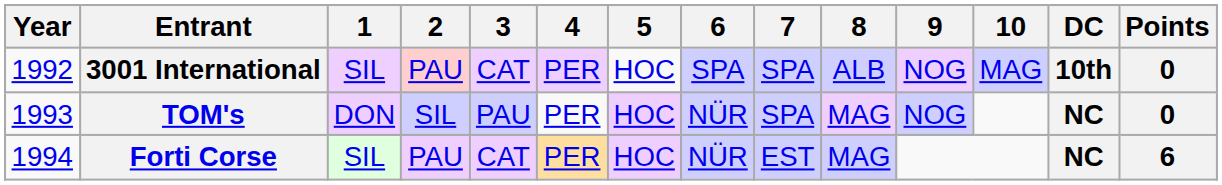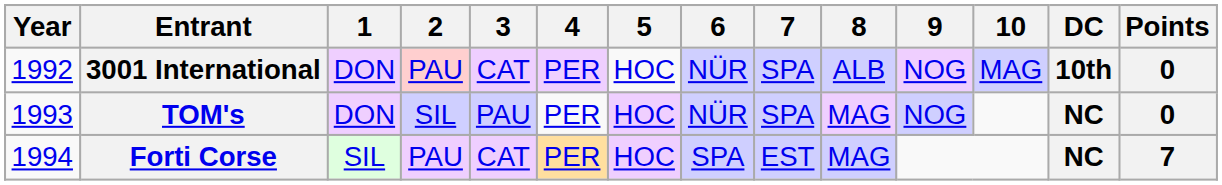 <table class="wikitable" style="text-align:center; font-size:85%">
 <tr>
 <th>Year</th>
 <th>Entrant</th>
 <th>1</th>
 <th>2</th>
 <th>3</th>
 <th>4</th>
 <th>5</th>
 <th>6</th>
 <th>7</th>
 <th>8</th>
 <th>9</th>
 <th>10</th>
 <th>DC</th>
 <th>Points</th>
 </tr>
 <tr>
 <td><a href='#'>1992</a></td>
 <th nowrap>3001 International</th>
-<td style="background:#EFCFFF;"><a href='#'>SIL</a><br></td>
+<td style="background:#EFCFFF;"><a href='#'>DON</a><br></td>
 <td style="background:#FFCFCF;"><a href='#'>PAU</a><br></td>
 <td style="background:#EFCFFF;"><a href='#'>CAT</a><br></td>
 <td style="background:#EFCFFF;"><a href='#'>PER</a><br></td>
 <td><a href='#'>HOC</a><br></td>
-<td style="background:#CFCFFF;"><a href='#'>SPA</a><br></td>
+<td style="background:#CFCFFF;"><a href='#'>NÜR</a><br></td>
 <td style="background:#CFCFFF;"><a href='#'>SPA</a><br></td>
 <td style="background:#CFCFFF;"><a href='#'>ALB</a><br></td>
 <td style="background:#EFCFFF;"><a href='#'>NOG</a><br></td>
 <td style="background:#CFCFFF;"><a href='#'>MAG</a><br></td>
 <th>10th</th>
 <th>0</th>
 </tr>
 <tr>
 <td><a href='#'>1993</a></td>
 <th><a href='#'>TOM's</a></th>
 <td style="background:#EFCFFF;"><a href='#'>DON</a><br></td>
 <td style="background:#CFCFFF;"><a href='#'>SIL</a><br></td>
 <td style="background:#CFCFFF;"><a href='#'>PAU</a><br></td>
 <td><a href='#'>PER</a></td>
 <td style="background:#EFCFFF;"><a href='#'>HOC</a><br></td>
 <td style="background:#CFCFFF;"><a href='#'>NÜR</a><br></td>
 <td style="background:#CFCFFF;"><a href='#'>SPA</a><br></td>
 <td style="background:#EFCFFF;"><a href='#'>MAG</a><br></td>
 <td style="background:#CFCFFF;"><a href='#'>NOG</a><br></td>
 <td></td>
 <th>NC</th>
 <th>0</th>
 </tr>
 <tr>
 <td><a href='#'>1994</a></td>
 <th nowrap><a href='#'>Forti Corse</a></th>
 <td style="background:#DFFFDF;"><a href='#'>SIL</a><br></td>
 <td style="background:#EFCFFF;"><a href='#'>PAU</a><br></td>
 <td style="background:#EFCFFF;"><a href='#'>CAT</a><br></td>
 <td style="background:#FFDF9F;"><a href='#'>PER</a><br></td>
 <td style="background:#EFCFFF;"><a href='#'>HOC</a><br></td>
-<td style="background:#CFCFFF;"><a href='#'>NÜR</a><br></td>
+<td style="background:#CFCFFF;"><a href='#'>SPA</a><br></td>
 <td style="background:#CFCFFF;"><a href='#'>EST</a><br></td>
 <td style="background:#CFCFFF;"><a href='#'>MAG</a><br></td>
 <td colspan=2></td>
 <th>NC</th>
-<th>6</th>
+<th>7</th>
 </tr>
 </table>
